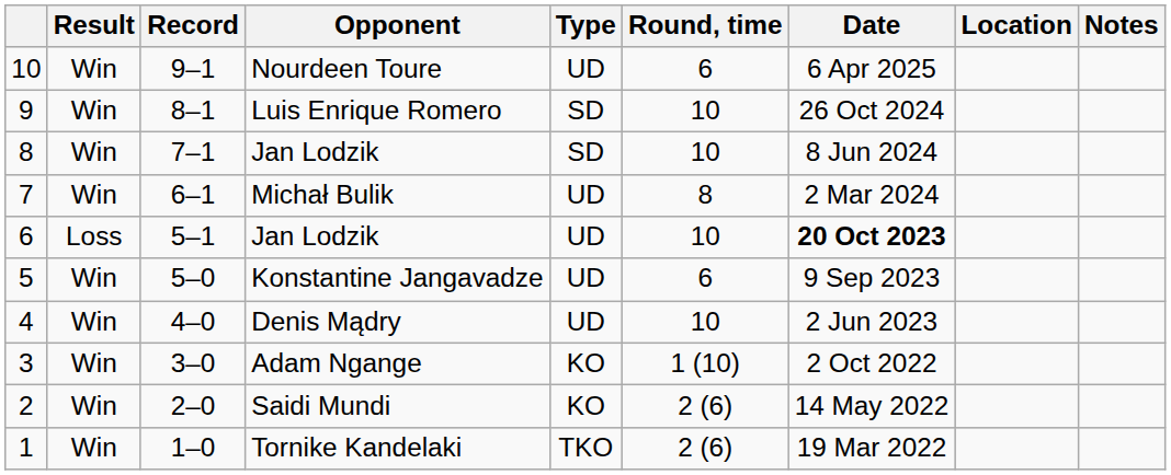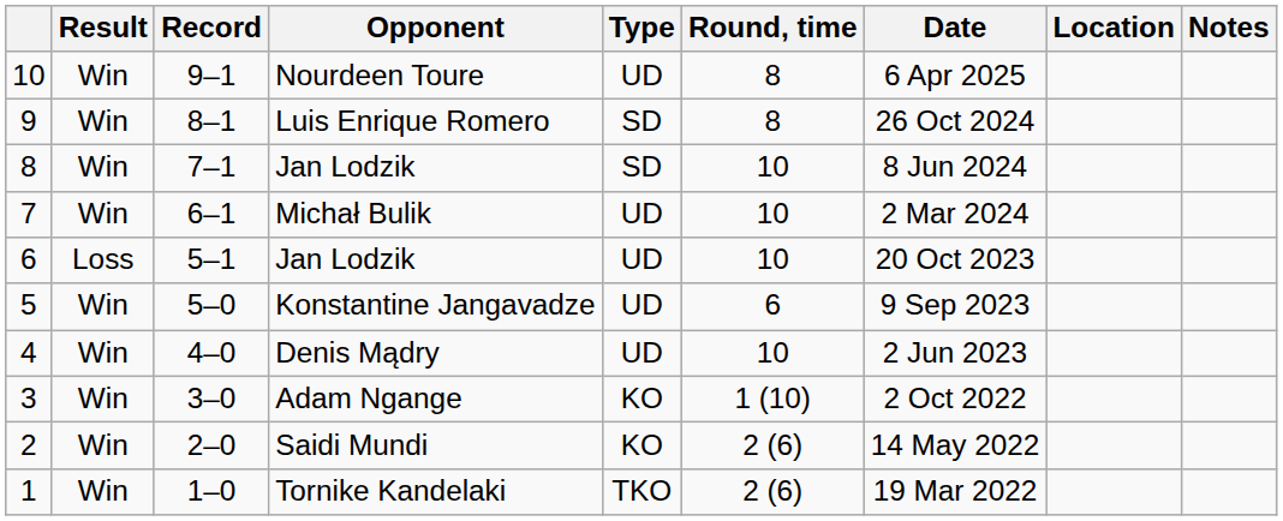 <table class="wikitable" style="text-align:center">
 <tr>
 <th></th>
 <th>Result</th>
 <th>Record</th>
 <th>Opponent</th>
 <th>Type</th>
 <th>Round, time</th>
 <th>Date</th>
 <th>Location</th>
 <th>Notes</th>
 </tr>
 <tr>
 <td>10</td>
 <td>Win</td>
 <td>9–1</td>
 <td style="text-align:left;"> Nourdeen Toure</td>
 <td>UD</td>
-<td>6</td>
+<td>8</td>
 <td>6 Apr 2025</td>
 <td style="text-align:left;"> </td>
 <td></td>
 </tr>
 <tr>
 <td>9</td>
 <td>Win</td>
 <td>8–1</td>
 <td style="text-align:left;"> Luis Enrique Romero</td>
 <td>SD</td>
-<td>10</td>
+<td>8</td>
 <td>26 Oct 2024</td>
 <td style="text-align:left;"> </td>
 <td></td>
 </tr>
 <tr>
 <td>8</td>
 <td>Win</td>
 <td>7–1</td>
 <td style="text-align:left;"> Jan Lodzik</td>
 <td>SD</td>
 <td>10</td>
 <td>8 Jun 2024</td>
 <td style="text-align:left;"> </td>
 <td style="text-align:left;"></td>
 </tr>
 <tr>
 <td>7</td>
 <td>Win</td>
 <td>6–1</td>
 <td style="text-align:left;"> Michał Bulik</td>
 <td>UD</td>
-<td>8</td>
+<td>10</td>
 <td>2 Mar 2024</td>
 <td style="text-align:left;"> </td>
 <td></td>
 </tr>
 <tr>
 <td>6</td>
 <td>Loss</td>
 <td>5–1</td>
 <td style="text-align:left;"> Jan Lodzik</td>
 <td>UD</td>
 <td>10</td>
-<td><strong>20 Oct 2023</strong></td>
+<td>20 Oct 2023</td>
 <td style="text-align:left;"> </td>
 <td style="text-align:left;"></td>
 </tr>
 <tr>
 <td>5</td>
 <td>Win</td>
 <td>5–0</td>
 <td style="text-align:left;"> Konstantine Jangavadze</td>
 <td>UD</td>
 <td>6</td>
 <td>9 Sep 2023</td>
 <td style="text-align:left;"> </td>
 <td></td>
 </tr>
 <tr>
 <td>4</td>
 <td>Win</td>
 <td>4–0</td>
 <td style="text-align:left;"> Denis Mądry</td>
 <td>UD</td>
 <td>10</td>
 <td>2 Jun 2023</td>
 <td style="text-align:left;"> </td>
 <td style="text-align:left;"></td>
 </tr>
 <tr>
 <td>3</td>
 <td>Win</td>
 <td>3–0</td>
 <td style="text-align:left;"> Adam Ngange</td>
 <td>KO</td>
 <td>1 (10) </td>
 <td>2 Oct 2022</td>
 <td style="text-align:left;"> </td>
 <td style="text-align:left;"></td>
 </tr>
 <tr>
 <td>2</td>
 <td>Win</td>
 <td>2–0</td>
 <td style="text-align:left;"> Saidi Mundi</td>
 <td>KO</td>
 <td>2 (6) </td>
 <td>14 May 2022</td>
 <td style="text-align:left;"> </td>
 <td></td>
 </tr>
 <tr>
 <td>1</td>
 <td>Win</td>
 <td>1–0</td>
 <td style="text-align:left;"> Tornike Kandelaki</td>
 <td>TKO</td>
 <td>2 (6) </td>
 <td>19 Mar 2022</td>
 <td style="text-align:left;"> </td>
 <td></td>
 </tr>
 </table>
